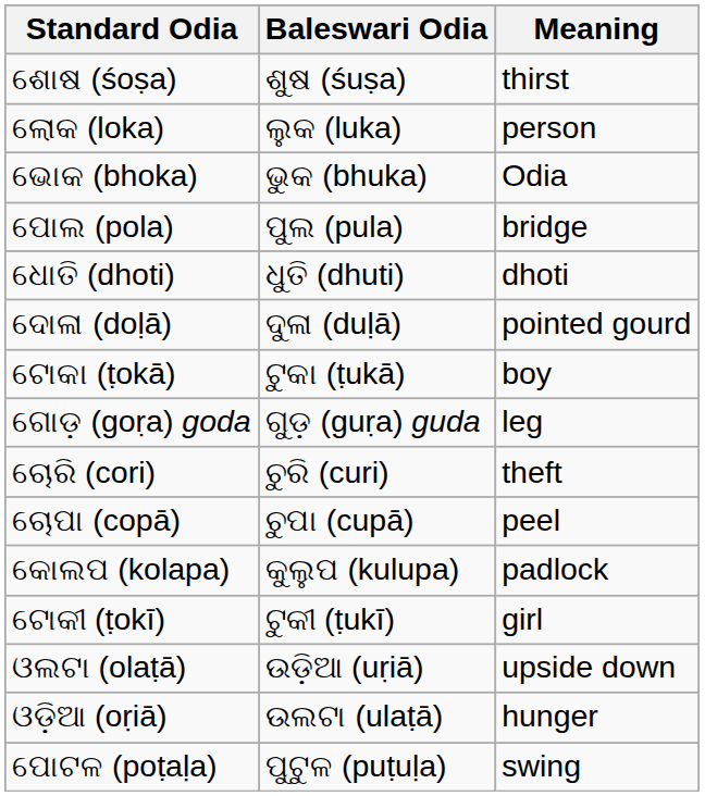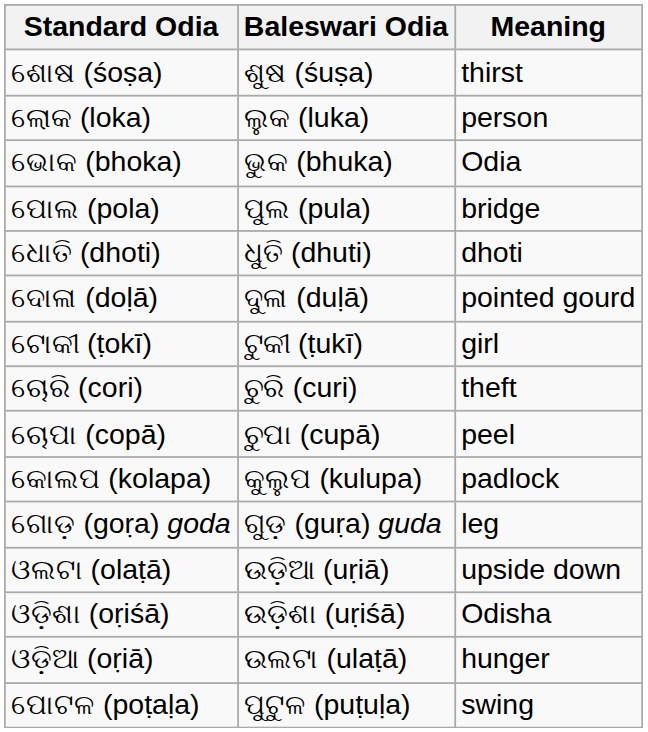 <table class="wikitable">
 <tr>
 <th>Standard Odia</th>
 <th>Baleswari Odia</th>
 <th>Meaning</th>
 </tr>
 <tr>
 <td>ଶୋଷ (śoṣa)</td>
 <td>ଶୁଷ (śuṣa)</td>
 <td>thirst</td>
 </tr>
 <tr>
 <td>ଲୋକ (loka)</td>
 <td>ଲୁକ (luka)</td>
 <td>person</td>
 </tr>
 <tr>
 <td>ଭୋକ (bhoka)</td>
 <td>ଭୁକ (bhuka)</td>
 <td>Odia</td>
 </tr>
 <tr>
 <td>ପୋଲ (pola)</td>
 <td>ପୁଲ (pula)</td>
 <td>bridge</td>
 </tr>
 <tr>
 <td>ଧୋତି (dhoti)</td>
 <td>ଧୁତି (dhuti)</td>
 <td>dhoti</td>
 </tr>
 <tr>
 <td>ଦୋଳା (doḷā)</td>
 <td>ଦୁଳା (duḷā)</td>
 <td>pointed gourd</td>
 </tr>
 <tr>
-<td>ଟୋକା (ṭokā)</td>
-<td>ଟୁକା (ṭukā)</td>
-<td>boy</td>
-</tr>
-<tr>
-<td>ଗୋଡ଼ (goṛa) <em>goda</em></td>
-<td>ଗୁଡ଼ (guṛa) <em>guda</em></td>
-<td>leg</td>
+<td>ଟୋକୀ (ṭokī)</td>
+<td>ଟୁକୀ (ṭukī)</td>
+<td>girl</td>
 </tr>
 <tr>
 <td>ଚୋରି (cori)</td>
 <td>ଚୁରି (curi)</td>
 <td>theft</td>
 </tr>
 <tr>
 <td>ଚୋପା (copā)</td>
 <td>ଚୁପା (cupā)</td>
 <td>peel</td>
 </tr>
 <tr>
 <td>କୋଲପ (kolapa)</td>
 <td>କୁଲୁପ (kulupa)</td>
 <td>padlock</td>
 </tr>
 <tr>
-<td>ଟୋକୀ (ṭokī)</td>
-<td>ଟୁକୀ (ṭukī)</td>
-<td>girl</td>
+<td>ଗୋଡ଼ (goṛa) <em>goda</em></td>
+<td>ଗୁଡ଼ (guṛa) <em>guda</em></td>
+<td>leg</td>
 </tr>
 <tr>
 <td>ଓଲଟା (olaṭā)</td>
 <td>ଉଡ଼ିଆ (uṛiā)</td>
 <td>upside down</td>
+</tr>
+<tr>
+<td>ଓଡ଼ିଶା (oṛiśā)</td>
+<td>ଉଡ଼ିଶା (uṛiśā)</td>
+<td>Odisha</td>
 </tr>
 <tr>
 <td>ଓଡ଼ିଆ (oṛiā)</td>
 <td>ଉଲଟା (ulaṭā)</td>
 <td>hunger</td>
 </tr>
 <tr>
 <td>ପୋଟଳ (poṭaḷa)</td>
 <td>ପୁଟୁଳ (puṭuḷa)</td>
 <td>swing</td>
 </tr>
 </table>
